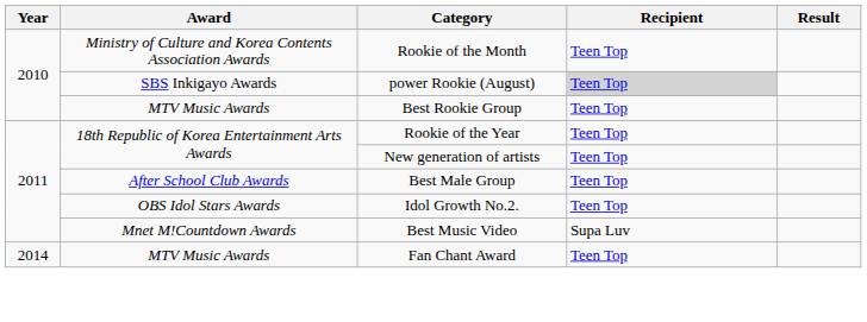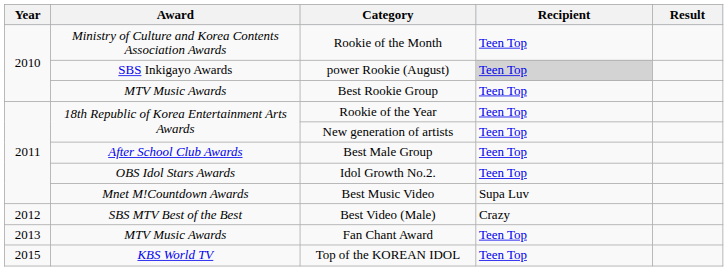 <table class="wikitable">
 <tr style="background:#B0C4DE;">
 <th style="width:50px;">Year</th>
 <th style="width:300px;">Award</th>
 <th style="width:210px;">Category</th>
 <th style="width:210px;">Recipient</th>
 <th style="width:80px;">Result</th>
 </tr>
 <tr>
 <td align="center" rowspan="3">2010</td>
 <td align="center" rowspan="1"><em>Ministry of Culture and Korea Contents Association Awards</em></td>
 <td align="center">Rookie of the Month</td>
 <td><a href='#'>Teen Top</a></td>
 <td></td>
 </tr>
 <tr>
 <td align="center" rowspan="1"><a href='#'>SBS</a> Inkigayo Awards</td>
 <td align="center">power Rookie (August)</td>
 <td style="background: lightgrey;"><a href='#'>Teen Top</a></td>
 <td></td>
 </tr>
 <tr>
 <td align="center" rowspan="1"><em>MTV Music Awards</em></td>
 <td align="center">Best Rookie Group</td>
 <td><a href='#'>Teen Top</a></td>
 <td></td>
 </tr>
 <tr>
 <td align="center" rowspan="5">2011</td>
 <td align="center" rowspan="2"><em>18th Republic of Korea Entertainment Arts Awards</em></td>
 <td align="center">Rookie of the Year</td>
 <td><a href='#'>Teen Top</a></td>
 <td></td>
 </tr>
 <tr>
 <td align="center">New generation of artists</td>
 <td><a href='#'>Teen Top</a></td>
 <td></td>
 </tr>
 <tr>
 <td align="center" rowspan="1"><em><a href='#'>After School Club Awards</a></em></td>
 <td align="center">Best Male Group</td>
 <td><a href='#'>Teen Top</a></td>
 <td></td>
 </tr>
 <tr>
 <td align="center" rowspan="1"><em> OBS Idol Stars Awards</em></td>
 <td align="center">Idol Growth No.2.</td>
 <td><a href='#'>Teen Top</a></td>
 <td></td>
 </tr>
 <tr>
 <td align="center" rowspan="1"><em>Mnet M!Countdown Awards</em></td>
 <td align="center">Best Music Video</td>
 <td>Supa Luv</td>
 <td></td>
 </tr>
 <tr>
-<td align="center" rowspan="1">2014</td>
+<td align="center" rowspan="1">2012</td>
+<td align="center" rowspan="1"><em>SBS MTV Best of the Best</em></td>
+<td align="center">Best Video (Male)</td>
+<td>Crazy</td>
+<td></td>
+</tr>
+<tr>
+<td align="center" rowspan="1">2013</td>
 <td align="center" rowspan="1"><em>MTV Music Awards</em></td>
 <td align="center">Fan Chant Award</td>
 <td><a href='#'>Teen Top</a></td>
 <td></td>
 </tr>
+<tr>
+<td align="center" rowspan="1">2015</td>
+<td align="center" rowspan="1"><em><a href='#'>KBS World TV</a></em></td>
+<td align="center">Top of the KOREAN IDOL</td>
+<td><a href='#'>Teen Top</a></td>
+<td></td>
+</tr>
 </table>
